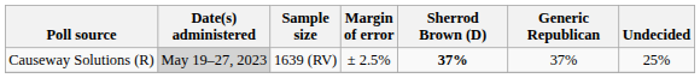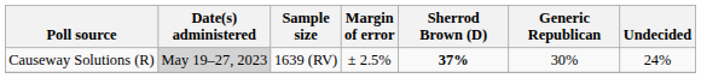 <table class="wikitable" style="font-size:90%;text-align:center;">
 <tr style="vertical-align:bottom">
 <th>Poll source</th>
 <th>Date(s)<br>administered</th>
 <th>Sample<br>size</th>
 <th>Margin<br>of error</th>
 <th style="width:100px;">Sherrod<br>Brown (D)</th>
 <th style="width:100px;">Generic<br>Republican</th>
 <th>Undecided</th>
 </tr>
 <tr>
 <td style="text-align:left;">Causeway Solutions (R)</td>
 <td style="background: lightgrey;">May 19–27, 2023</td>
 <td>1639 (RV)</td>
 <td>± 2.5%</td>
 <td><strong>37%</strong></td>
-<td>37%</td>
-<td>25%</td>
+<td>30%</td>
+<td>24%</td>
 </tr>
 <tr>
 </tr>
 </table>
